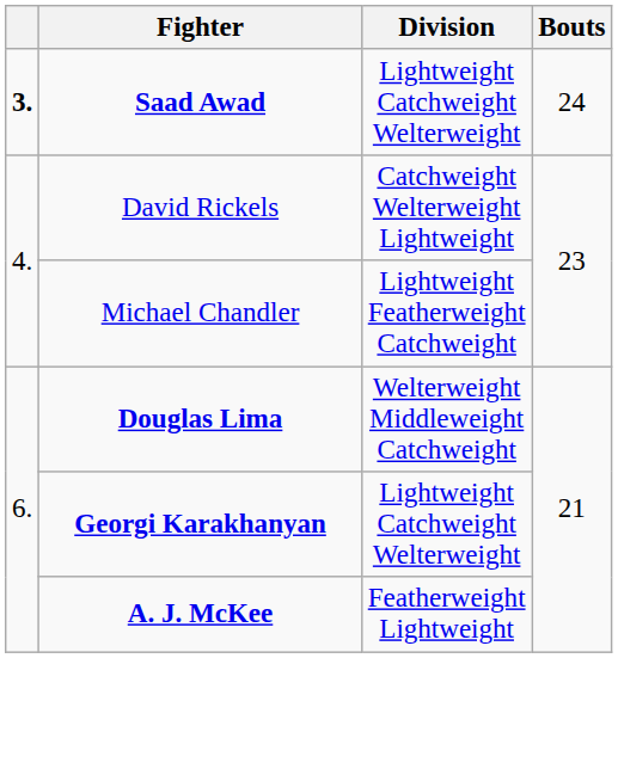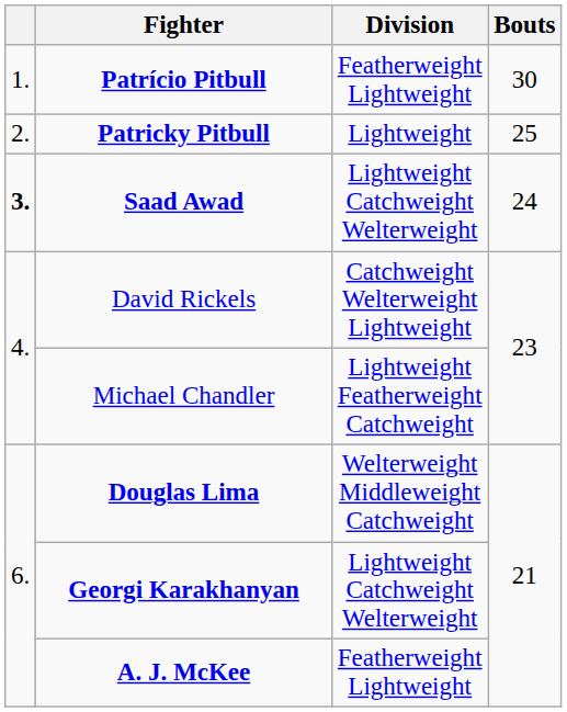 <table class=wikitable>
 <tr>
 <th></th>
 <th width=180>Fighter</th>
 <th>Division</th>
 <th>Bouts</th>
+</tr>
+<tr>
+<td rowspan=1 style="text-align:center;">1.</td>
+<td style="text-align:center;"> <strong><a href='#'>Patrício Pitbull</a></strong></td>
+<td style="text-align:center;"><a href='#'>Featherweight</a><br><a href='#'>Lightweight</a></td>
+<td rowspan=1 style="text-align:center;">30</td>
+</tr>
+<tr>
+<td rowspan=1 style="text-align:center;">2.</td>
+<td style="text-align:center;"> <strong><a href='#'>Patricky Pitbull</a></strong></td>
+<td style="text-align:center;"><a href='#'>Lightweight</a></td>
+<td rowspan=1 style="text-align:center;">25</td>
 </tr>
 <tr>
 <td rowspan=1 style="text-align:center;"><strong>3.</strong></td>
 <td style="text-align:center;"> <strong><a href='#'>Saad Awad</a></strong></td>
 <td style="text-align:center;"><a href='#'>Lightweight</a> <br> <a href='#'>Catchweight</a> <br> <a href='#'>Welterweight</a></td>
 <td rowspan=1 style="text-align:center;">24</td>
 </tr>
 <tr>
 <td rowspan=2 style="text-align:center;">4.</td>
 <td style="text-align:center;"> <a href='#'>David Rickels</a></td>
 <td style="text-align:center;"><a href='#'>Catchweight</a><br><a href='#'>Welterweight</a><br><a href='#'>Lightweight</a></td>
 <td rowspan=2 style="text-align:center;">23</td>
 </tr>
 <tr>
 <td style="text-align:center;"> <a href='#'>Michael Chandler</a></td>
 <td style="text-align:center;"><a href='#'>Lightweight</a><br><a href='#'>Featherweight</a><br><a href='#'>Catchweight</a></td>
 </tr>
 <tr>
 <td rowspan=3 style="text-align:center;">6.</td>
 <td style="text-align:center;"> <strong><a href='#'>Douglas Lima</a></strong></td>
 <td style="text-align:center;"><a href='#'>Welterweight</a><br><a href='#'>Middleweight</a><br><a href='#'>Catchweight</a></td>
 <td rowspan=3 style="text-align:center;">21</td>
 </tr>
 <tr>
 <td style="text-align:center;"> <strong><a href='#'>Georgi Karakhanyan</a></strong></td>
 <td style="text-align:center;"><a href='#'>Lightweight</a><br><a href='#'>Catchweight</a><br><a href='#'>Welterweight</a></td>
 </tr>
 <tr>
 <td style="text-align:center;"> <strong><a href='#'>A. J. McKee</a></strong></td>
 <td style="text-align:center;"><a href='#'>Featherweight</a><br><a href='#'>Lightweight</a><br></td>
 </tr>
 </table>
